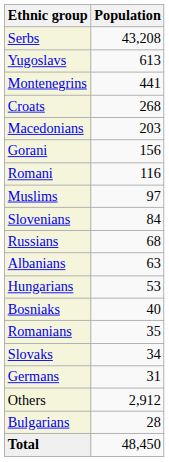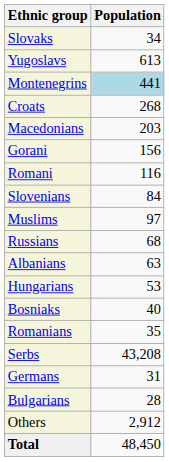 <table class="wikitable">
 <tr>
 <th>Ethnic group</th>
 <th>Population</th>
 </tr>
 <tr>
-<td style="background:#F5F5DC;"><a href='#'>Serbs</a></td>
-<td align="right">43,208</td>
+<td style="background:#F5F5DC;"><a href='#'>Slovaks</a></td>
+<td align="right">34</td>
 </tr>
 <tr>
 <td style="background:#F5F5DC;"><a href='#'>Yugoslavs</a></td>
 <td align="right">613</td>
 </tr>
 <tr>
 <td style="background:#F5F5DC;"><a href='#'>Montenegrins</a></td>
-<td align="right">441</td>
+<td align="right" style="background: lightblue;">441</td>
 </tr>
 <tr>
 <td style="background:#F5F5DC;"><a href='#'>Croats</a></td>
 <td align="right">268</td>
 </tr>
 <tr>
 <td style="background:#F5F5DC;"><a href='#'>Macedonians</a></td>
 <td align="right">203</td>
 </tr>
 <tr>
 <td style="background:#F5F5DC;"><a href='#'>Gorani</a></td>
 <td align="right">156</td>
 </tr>
 <tr>
 <td style="background:#F5F5DC;"><a href='#'>Romani</a></td>
 <td align="right">116</td>
 </tr>
 <tr>
+<td style="background:#F5F5DC;"><a href='#'>Slovenians</a></td>
+<td align="right">84</td>
+</tr>
+<tr>
 <td style="background:#F5F5DC;"><a href='#'>Muslims</a></td>
 <td align="right">97</td>
-</tr>
-<tr>
-<td style="background:#F5F5DC;"><a href='#'>Slovenians</a></td>
-<td align="right">84</td>
 </tr>
 <tr>
 <td style="background:#F5F5DC;"><a href='#'>Russians</a></td>
 <td align="right">68</td>
 </tr>
 <tr>
 <td style="background:#F5F5DC;"><a href='#'>Albanians</a></td>
 <td align="right">63</td>
 </tr>
 <tr>
 <td style="background:#F5F5DC;"><a href='#'>Hungarians</a></td>
 <td align="right">53</td>
 </tr>
 <tr>
 <td style="background:#F5F5DC;"><a href='#'>Bosniaks</a></td>
 <td align="right">40</td>
 </tr>
 <tr>
 <td style="background:#F5F5DC;"><a href='#'>Romanians</a></td>
 <td align="right">35</td>
 </tr>
 <tr>
-<td style="background:#F5F5DC;"><a href='#'>Slovaks</a></td>
-<td align="right">34</td>
+<td style="background:#F5F5DC;"><a href='#'>Serbs</a></td>
+<td align="right">43,208</td>
 </tr>
 <tr>
 <td style="background:#F5F5DC;"><a href='#'>Germans</a></td>
 <td align="right">31</td>
 </tr>
 <tr>
+<td style="background:#F5F5DC;"><a href='#'>Bulgarians</a></td>
+<td align="right">28</td>
+</tr>
+<tr>
 <td style="background:#F5F5DC;">Others</td>
 <td align="right">2,912</td>
-</tr>
-<tr>
-<td style="background:#F5F5DC;"><a href='#'>Bulgarians</a></td>
-<td align="right">28</td>
 </tr>
 <tr>
 <td style="background:#F0F0F0;"><strong>Total</strong></td>
 <td align="right">48,450</td>
 </tr>
 </table>
